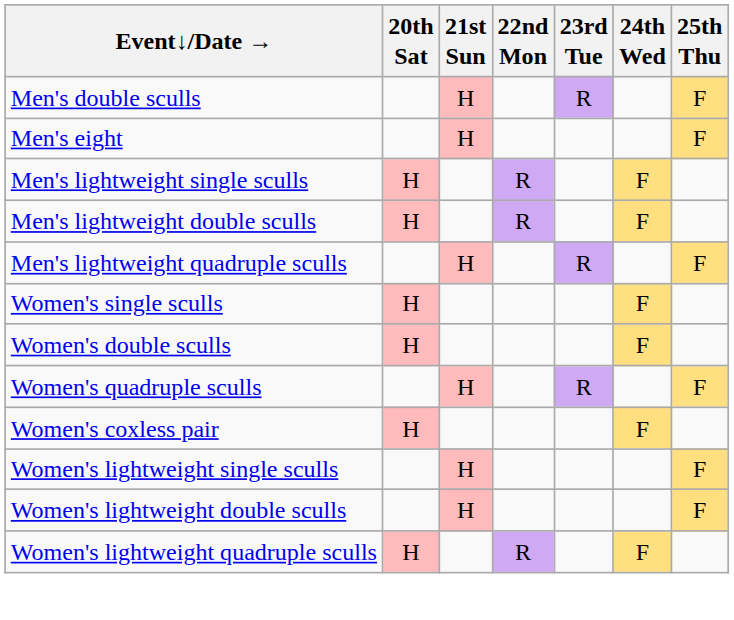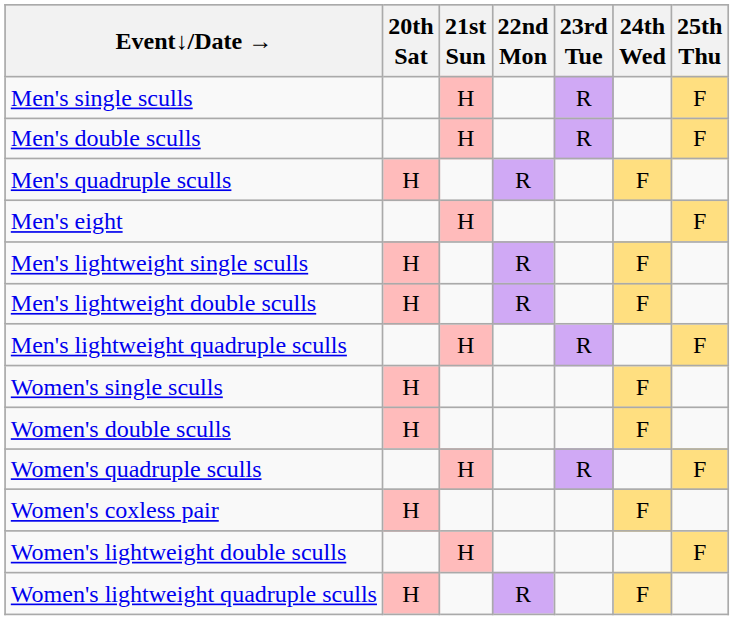 <table class="wikitable" style="margin:0.5em auto; font-size:90%; line-height:1.25em; text-align:center;">
 <tr>
 <th>Event↓/Date →</th>
 <th>20th<br>Sat</th>
 <th>21st<br>Sun</th>
 <th>22nd<br>Mon</th>
 <th>23rd<br>Tue</th>
 <th>24th<br>Wed</th>
 <th>25th<br>Thu</th>
 </tr>
 <tr>
+<td align="left"><a href='#'>Men's single sculls</a></td>
+<td></td>
+<td bgcolor="#FFBBBB">H</td>
+<td></td>
+<td bgcolor="#D0A9F5">R</td>
+<td></td>
+<td bgcolor="#FFDF80">F</td>
+</tr>
+<tr>
 <td align="left"><a href='#'>Men's double sculls</a></td>
 <td></td>
 <td bgcolor="#FFBBBB">H</td>
 <td></td>
 <td bgcolor="#D0A9F5">R</td>
 <td></td>
 <td bgcolor="#FFDF80">F</td>
+</tr>
+<tr>
+<td align="left"><a href='#'>Men's quadruple sculls</a></td>
+<td bgcolor="#FFBBBB">H</td>
+<td></td>
+<td bgcolor="#D0A9F5">R</td>
+<td></td>
+<td bgcolor="#FFDF80">F</td>
+<td></td>
 </tr>
 <tr>
 <td align="left"><a href='#'>Men's eight</a></td>
 <td></td>
 <td bgcolor="#FFBBBB">H</td>
 <td></td>
 <td></td>
 <td></td>
 <td bgcolor="#FFDF80">F</td>
 </tr>
 <tr>
 <td align="left"><a href='#'>Men's lightweight single sculls</a></td>
 <td bgcolor="#FFBBBB">H</td>
 <td></td>
 <td bgcolor="#D0A9F5">R</td>
 <td></td>
 <td bgcolor="#FFDF80">F</td>
 <td></td>
 </tr>
 <tr>
 <td align="left"><a href='#'>Men's lightweight double sculls</a></td>
 <td bgcolor="#FFBBBB">H</td>
 <td></td>
 <td bgcolor="#D0A9F5">R</td>
 <td></td>
 <td bgcolor="#FFDF80">F</td>
 <td></td>
 </tr>
 <tr>
 <td align="left"><a href='#'>Men's lightweight quadruple sculls</a></td>
 <td></td>
 <td bgcolor="#FFBBBB">H</td>
 <td></td>
 <td bgcolor="#D0A9F5">R</td>
 <td></td>
 <td bgcolor="#FFDF80">F</td>
 </tr>
 <tr>
 <td align="left"><a href='#'>Women's single sculls</a></td>
 <td bgcolor="#FFBBBB">H</td>
 <td></td>
 <td></td>
 <td></td>
 <td bgcolor="#FFDF80">F</td>
 <td></td>
 </tr>
 <tr>
 <td align="left"><a href='#'>Women's double sculls</a></td>
 <td bgcolor="#FFBBBB">H</td>
 <td></td>
 <td></td>
 <td></td>
 <td bgcolor="#FFDF80">F</td>
 <td></td>
 </tr>
 <tr>
 <td align="left"><a href='#'>Women's quadruple sculls</a></td>
 <td></td>
 <td bgcolor="#FFBBBB">H</td>
 <td></td>
 <td bgcolor="#D0A9F5">R</td>
 <td></td>
 <td bgcolor="#FFDF80">F</td>
 </tr>
 <tr>
 <td align="left"><a href='#'>Women's coxless pair</a></td>
 <td bgcolor="#FFBBBB">H</td>
 <td></td>
 <td></td>
 <td></td>
 <td bgcolor="#FFDF80">F</td>
 <td></td>
 </tr>
 <tr>
-<td align="left"><a href='#'>Women's lightweight single sculls</a></td>
-<td></td>
-<td bgcolor="#FFBBBB">H</td>
-<td></td>
-<td></td>
-<td></td>
-<td bgcolor="#FFDF80">F</td>
-</tr>
-<tr>
 <td align="left"><a href='#'>Women's lightweight double sculls</a></td>
 <td></td>
 <td bgcolor="#FFBBBB">H</td>
 <td></td>
 <td></td>
 <td></td>
 <td bgcolor="#FFDF80">F</td>
 </tr>
 <tr>
 <td align="left"><a href='#'>Women's lightweight quadruple sculls</a></td>
 <td bgcolor="#FFBBBB">H</td>
 <td></td>
 <td bgcolor="#D0A9F5">R</td>
 <td></td>
 <td bgcolor="#FFDF80">F</td>
 <td></td>
 </tr>
 </table>
